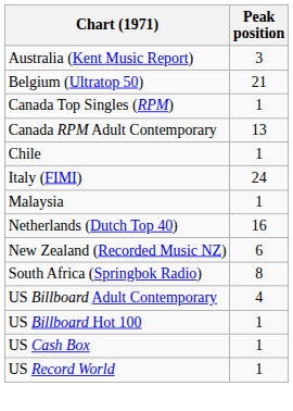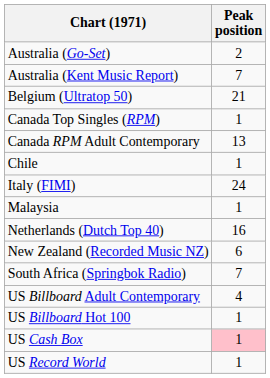 <table class="wikitable sortable">
 <tr>
 <th>Chart (1971)</th>
 <th>Peak<br>position</th>
 </tr>
 <tr>
+<td>Australia (<em><a href='#'>Go-Set</a></em>)</td>
+<td align="center">2</td>
+</tr>
+<tr>
 <td>Australia (<a href='#'>Kent Music Report</a>)</td>
-<td align="center">3</td>
+<td align="center">7</td>
 </tr>
 <tr>
 <td>Belgium (<a href='#'>Ultratop 50</a>)</td>
 <td align="center">21</td>
 </tr>
 <tr>
 <td>Canada Top Singles (<em><a href='#'>RPM</a></em>)</td>
 <td align="center">1</td>
 </tr>
 <tr>
 <td>Canada <em>RPM</em> Adult Contemporary</td>
 <td style="text-align:center;">13</td>
 </tr>
 <tr>
 <td>Chile</td>
 <td align="center">1</td>
 </tr>
 <tr>
 <td>Italy (<a href='#'>FIMI</a>)</td>
 <td align="center">24</td>
 </tr>
 <tr>
 <td>Malaysia</td>
 <td align="center">1</td>
 </tr>
 <tr>
 <td>Netherlands (<a href='#'>Dutch Top 40</a>)</td>
 <td align="center">16</td>
 </tr>
 <tr>
 <td>New Zealand (<a href='#'>Recorded Music NZ</a>)</td>
 <td align="center">6</td>
 </tr>
 <tr>
 <td>South Africa (<a href='#'>Springbok Radio</a>)</td>
-<td align="center">8</td>
+<td align="center">7</td>
 </tr>
 <tr>
 <td>US <em>Billboard</em> <a href='#'>Adult Contemporary</a></td>
 <td align="center">4</td>
 </tr>
 <tr>
 <td>US <a href='#'><em>Billboard</em> Hot 100</a></td>
 <td align="center">1</td>
 </tr>
 <tr>
 <td>US <em><a href='#'>Cash Box</a></em></td>
-<td align="center">1</td>
+<td align="center" style="background: pink;">1</td>
 </tr>
 <tr>
 <td>US <em><a href='#'>Record World</a></em></td>
 <td align="center">1</td>
 </tr>
 </table>
